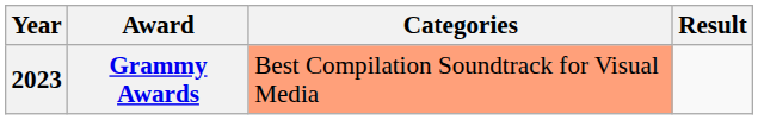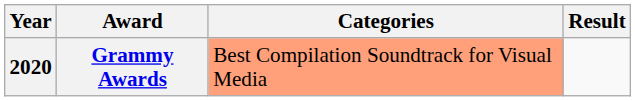 <table class="wikitable sortable plainrowheaders" style="width: 30%;">
 <tr>
 <th scope="col">Year</th>
 <th scope="col">Award</th>
 <th scope="col">Categories</th>
 <th scope="col">Result</th>
 </tr>
 <tr>
-<th scope="row">2023</th>
+<th scope="row">2020</th>
 <th scope="row"><a href='#'>Grammy Awards</a></th>
 <td style="background: lightsalmon;">Best Compilation Soundtrack for Visual Media</td>
 <td></td>
 </tr>
 </table>
